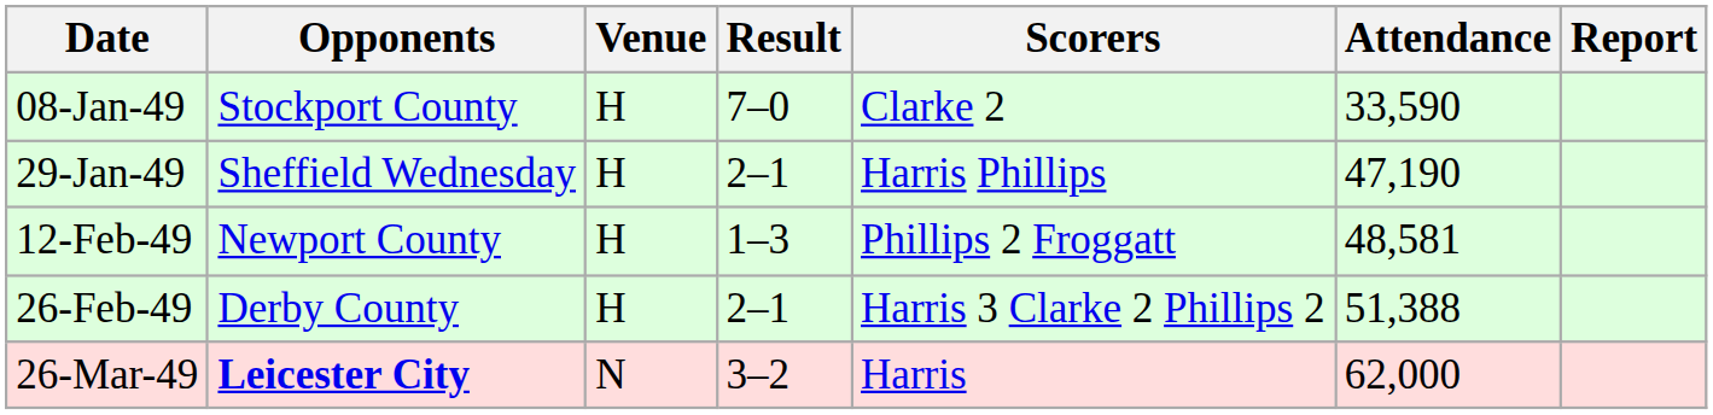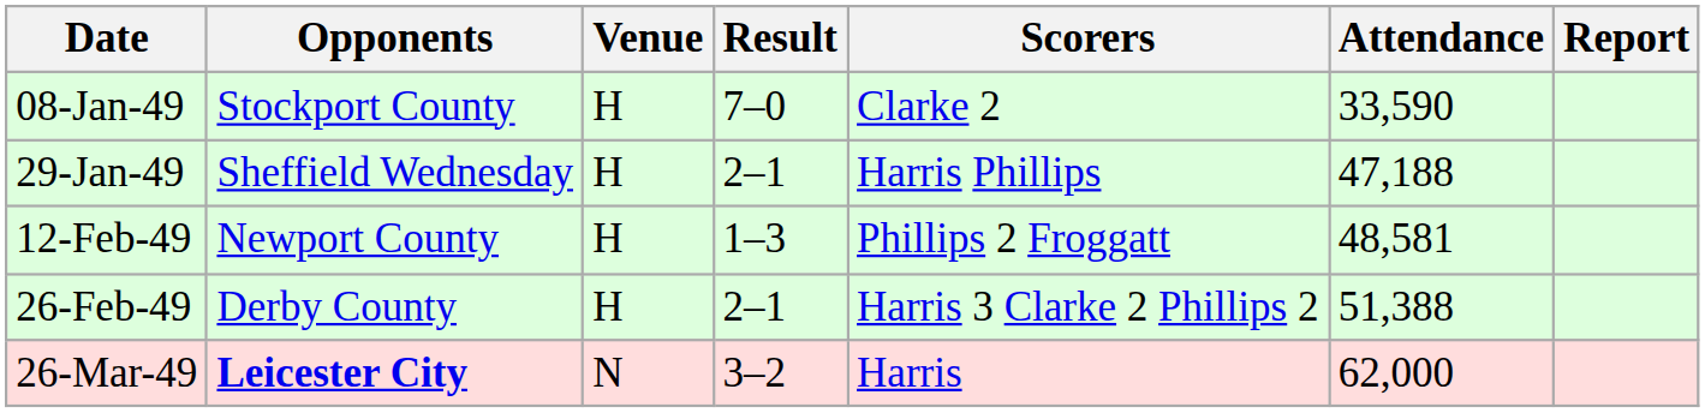 <table class=wikitable>
 <tr>
 <th>Date</th>
 <th>Opponents</th>
 <th>Venue</th>
 <th>Result</th>
 <th>Scorers</th>
 <th>Attendance</th>
 <th>Report</th>
 </tr>
 <tr bgcolor="#ddffdd">
 <td>08-Jan-49</td>
 <td><a href='#'>Stockport County</a></td>
 <td>H</td>
 <td>7–0</td>
 <td><a href='#'>Clarke</a> 2</td>
 <td>33,590</td>
 <td></td>
 </tr>
 <tr bgcolor="#ddffdd">
 <td>29-Jan-49</td>
 <td><a href='#'>Sheffield Wednesday</a></td>
 <td>H</td>
 <td>2–1</td>
 <td><a href='#'>Harris</a> <a href='#'>Phillips</a></td>
-<td>47,190</td>
+<td>47,188</td>
 <td></td>
 </tr>
 <tr bgcolor="#ddffdd">
 <td>12-Feb-49</td>
 <td><a href='#'>Newport County</a></td>
 <td>H</td>
 <td>1–3</td>
 <td><a href='#'>Phillips</a> 2 <a href='#'>Froggatt</a></td>
 <td>48,581</td>
 <td></td>
 </tr>
 <tr bgcolor="#ddffdd">
 <td>26-Feb-49</td>
 <td><a href='#'>Derby County</a></td>
 <td>H</td>
 <td>2–1</td>
 <td><a href='#'>Harris</a> 3 <a href='#'>Clarke</a> 2 <a href='#'>Phillips</a> 2</td>
 <td>51,388</td>
 <td></td>
 </tr>
 <tr bgcolor="#ffdddd">
 <td>26-Mar-49</td>
 <td><strong><a href='#'>Leicester City</a></strong></td>
 <td>N</td>
 <td>3–2</td>
 <td><a href='#'>Harris</a></td>
 <td>62,000</td>
 <td></td>
 </tr>
 </table>
